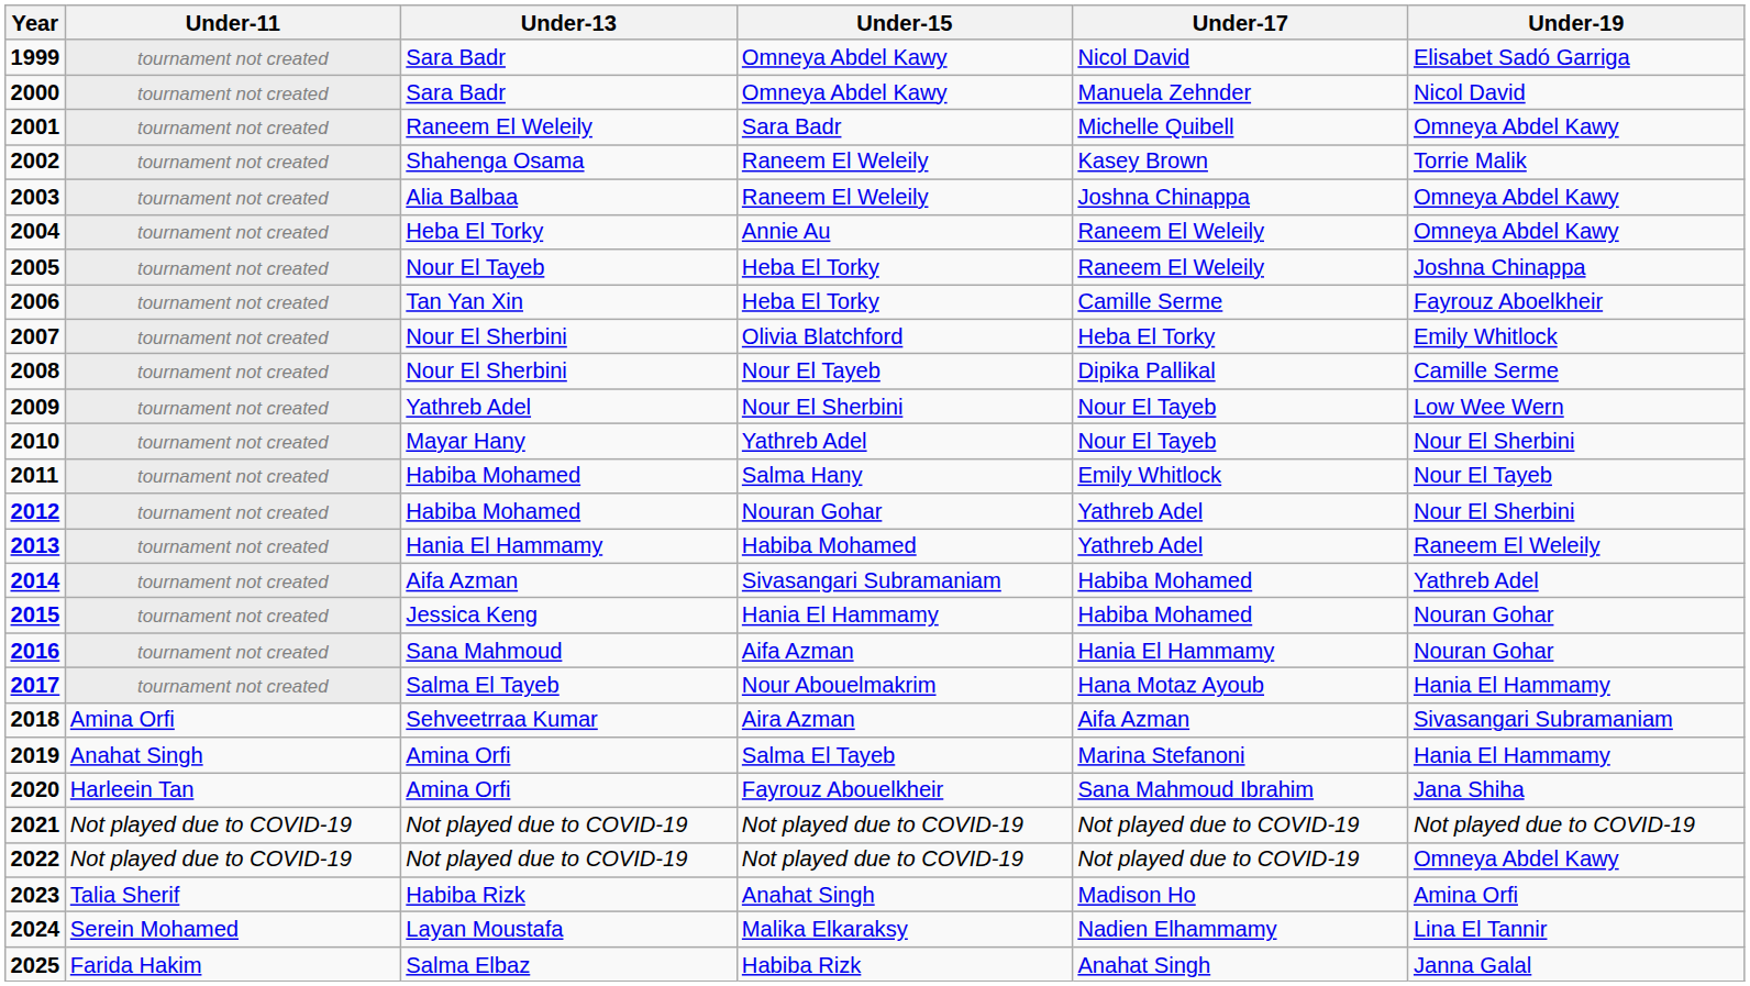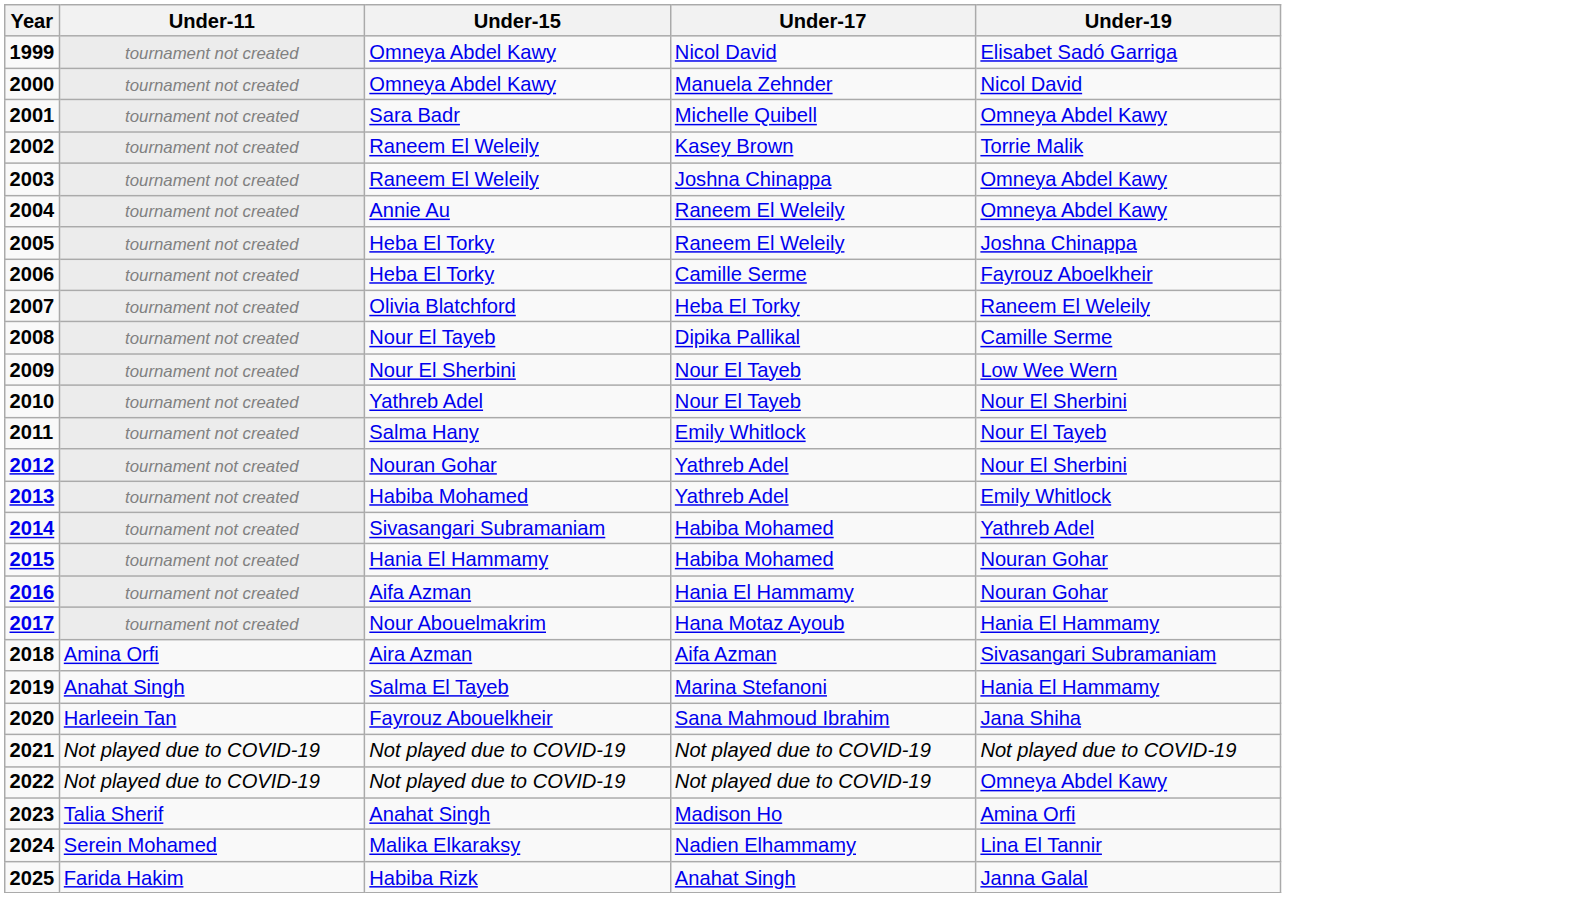 <table class="wikitable sortable" style="font-size: 85%">
 <tr>
 <th>Year</th>
 <th width=200>Under-11</th>
-<th width=200>Under-13</th>
 <th width=200>Under-15</th>
 <th width=200>Under-17</th>
 <th width=200>Under-19</th>
 </tr>
 <tr>
 <td><strong>1999</strong></td>
 <td style="background: #ececec; color: grey; text-align: center" class="table-na"><small><em>tournament not created</em></small></td>
-<td> <a href='#'>Sara Badr</a></td>
 <td> <a href='#'>Omneya Abdel Kawy</a></td>
 <td> <a href='#'>Nicol David</a></td>
 <td> <a href='#'>Elisabet Sadó Garriga</a></td>
 </tr>
 <tr>
 <td><strong>2000</strong></td>
 <td style="background: #ececec; color: grey; text-align: center" class="table-na"><small><em>tournament not created</em></small></td>
-<td> <a href='#'>Sara Badr</a></td>
 <td> <a href='#'>Omneya Abdel Kawy</a></td>
 <td> <a href='#'>Manuela Zehnder</a></td>
 <td> <a href='#'>Nicol David</a></td>
 </tr>
 <tr>
 <td><strong>2001</strong></td>
 <td style="background: #ececec; color: grey; text-align: center" class="table-na"><small><em>tournament not created</em></small></td>
-<td> <a href='#'>Raneem El Weleily</a></td>
 <td> <a href='#'>Sara Badr</a></td>
 <td> <a href='#'>Michelle Quibell</a></td>
 <td> <a href='#'>Omneya Abdel Kawy</a></td>
 </tr>
 <tr>
 <td><strong>2002</strong></td>
 <td style="background: #ececec; color: grey; text-align: center" class="table-na"><small><em>tournament not created</em></small></td>
-<td> <a href='#'>Shahenga Osama</a></td>
 <td> <a href='#'>Raneem El Weleily</a></td>
 <td> <a href='#'>Kasey Brown</a></td>
 <td> <a href='#'>Torrie Malik</a></td>
 </tr>
 <tr>
 <td><strong>2003</strong></td>
 <td style="background: #ececec; color: grey; text-align: center" class="table-na"><small><em>tournament not created</em></small></td>
-<td> <a href='#'>Alia Balbaa</a></td>
 <td> <a href='#'>Raneem El Weleily</a></td>
 <td> <a href='#'>Joshna Chinappa</a></td>
 <td> <a href='#'>Omneya Abdel Kawy</a></td>
 </tr>
 <tr>
 <td><strong>2004</strong></td>
 <td style="background: #ececec; color: grey; text-align: center" class="table-na"><small><em>tournament not created</em></small></td>
-<td> <a href='#'>Heba El Torky</a></td>
 <td> <a href='#'>Annie Au</a></td>
 <td> <a href='#'>Raneem El Weleily</a></td>
 <td> <a href='#'>Omneya Abdel Kawy</a></td>
 </tr>
 <tr>
 <td><strong>2005</strong></td>
 <td style="background: #ececec; color: grey; text-align: center" class="table-na"><small><em>tournament not created</em></small></td>
-<td> <a href='#'>Nour El Tayeb</a></td>
 <td> <a href='#'>Heba El Torky</a></td>
 <td> <a href='#'>Raneem El Weleily</a></td>
 <td> <a href='#'>Joshna Chinappa</a></td>
 </tr>
 <tr>
 <td><strong>2006</strong></td>
 <td style="background: #ececec; color: grey; text-align: center" class="table-na"><small><em>tournament not created</em></small></td>
-<td> <a href='#'>Tan Yan Xin</a></td>
 <td> <a href='#'>Heba El Torky</a></td>
 <td> <a href='#'>Camille Serme</a></td>
 <td> <a href='#'>Fayrouz Aboelkheir</a></td>
 </tr>
 <tr>
 <td><strong>2007</strong></td>
 <td style="background: #ececec; color: grey; text-align: center" class="table-na"><small><em>tournament not created</em></small></td>
-<td> <a href='#'>Nour El Sherbini</a></td>
 <td> <a href='#'>Olivia Blatchford</a></td>
 <td> <a href='#'>Heba El Torky</a></td>
-<td> <a href='#'>Emily Whitlock</a></td>
+<td> <a href='#'>Raneem El Weleily</a></td>
 </tr>
 <tr>
 <td><strong>2008</strong></td>
 <td style="background: #ececec; color: grey; text-align: center" class="table-na"><small><em>tournament not created</em></small></td>
-<td> <a href='#'>Nour El Sherbini</a></td>
 <td> <a href='#'>Nour El Tayeb</a></td>
 <td> <a href='#'>Dipika Pallikal</a></td>
 <td> <a href='#'>Camille Serme</a></td>
 </tr>
 <tr>
 <td><strong>2009</strong></td>
 <td style="background: #ececec; color: grey; text-align: center" class="table-na"><small><em>tournament not created</em></small></td>
-<td> <a href='#'>Yathreb Adel</a></td>
 <td> <a href='#'>Nour El Sherbini</a></td>
 <td> <a href='#'>Nour El Tayeb</a></td>
 <td> <a href='#'>Low Wee Wern</a></td>
 </tr>
 <tr>
 <td><strong>2010</strong></td>
 <td style="background: #ececec; color: grey; text-align: center" class="table-na"><small><em>tournament not created</em></small></td>
-<td> <a href='#'>Mayar Hany</a></td>
 <td> <a href='#'>Yathreb Adel</a></td>
 <td> <a href='#'>Nour El Tayeb</a></td>
 <td> <a href='#'>Nour El Sherbini</a></td>
 </tr>
 <tr>
 <td><strong>2011</strong></td>
 <td style="background: #ececec; color: grey; text-align: center" class="table-na"><small><em>tournament not created</em></small></td>
-<td> <a href='#'>Habiba Mohamed</a></td>
 <td> <a href='#'>Salma Hany</a></td>
 <td> <a href='#'>Emily Whitlock</a></td>
 <td> <a href='#'>Nour El Tayeb</a></td>
 </tr>
 <tr>
 <td><strong><a href='#'>2012</a></strong></td>
 <td style="background: #ececec; color: grey; text-align: center" class="table-na"><small><em>tournament not created</em></small></td>
-<td> <a href='#'>Habiba Mohamed</a></td>
 <td> <a href='#'>Nouran Gohar</a></td>
 <td> <a href='#'>Yathreb Adel</a></td>
 <td> <a href='#'>Nour El Sherbini</a></td>
 </tr>
 <tr>
 <td><strong><a href='#'>2013</a></strong></td>
 <td style="background: #ececec; color: grey; text-align: center" class="table-na"><small><em>tournament not created</em></small></td>
-<td> <a href='#'>Hania El Hammamy</a></td>
 <td> <a href='#'>Habiba Mohamed</a></td>
 <td> <a href='#'>Yathreb Adel</a></td>
-<td> <a href='#'>Raneem El Weleily</a></td>
+<td> <a href='#'>Emily Whitlock</a></td>
 </tr>
 <tr>
 <td><strong><a href='#'>2014</a></strong></td>
 <td style="background: #ececec; color: grey; text-align: center" class="table-na"><small><em>tournament not created</em></small></td>
-<td> <a href='#'>Aifa Azman</a></td>
 <td> <a href='#'>Sivasangari Subramaniam</a></td>
 <td> <a href='#'>Habiba Mohamed</a></td>
 <td> <a href='#'>Yathreb Adel</a></td>
 </tr>
 <tr>
 <td><strong><a href='#'>2015</a></strong></td>
 <td style="background: #ececec; color: grey; text-align: center" class="table-na"><small><em>tournament not created</em></small></td>
-<td>  <a href='#'>Jessica Keng</a></td>
 <td> <a href='#'>Hania El Hammamy</a></td>
 <td> <a href='#'>Habiba Mohamed</a></td>
 <td> <a href='#'>Nouran Gohar</a></td>
 </tr>
 <tr>
 <td><strong><a href='#'>2016</a></strong></td>
 <td style="background: #ececec; color: grey; text-align: center" class="table-na"><small><em>tournament not created</em></small></td>
-<td> <a href='#'>Sana Mahmoud</a></td>
 <td> <a href='#'>Aifa Azman</a></td>
 <td> <a href='#'>Hania El Hammamy</a></td>
 <td> <a href='#'>Nouran Gohar</a></td>
 </tr>
 <tr>
 <td><strong><a href='#'>2017</a></strong></td>
 <td style="background: #ececec; color: grey; text-align: center" class="table-na"><small><em>tournament not created</em></small></td>
-<td> <a href='#'>Salma El Tayeb</a></td>
 <td> <a href='#'>Nour Abouelmakrim</a></td>
 <td> <a href='#'>Hana Motaz Ayoub</a></td>
 <td> <a href='#'>Hania El Hammamy</a></td>
 </tr>
 <tr>
 <td><strong>2018</strong></td>
 <td> <a href='#'>Amina Orfi</a></td>
-<td> <a href='#'>Sehveetrraa Kumar</a></td>
 <td> <a href='#'>Aira Azman</a></td>
 <td> <a href='#'>Aifa Azman</a></td>
 <td> <a href='#'>Sivasangari Subramaniam</a></td>
 </tr>
 <tr>
 <td><strong>2019</strong></td>
 <td> <a href='#'>Anahat Singh</a></td>
-<td> <a href='#'>Amina Orfi</a></td>
 <td> <a href='#'>Salma El Tayeb</a></td>
 <td> <a href='#'>Marina Stefanoni</a></td>
 <td> <a href='#'>Hania El Hammamy</a></td>
 </tr>
 <tr>
 <td><strong>2020</strong></td>
 <td> <a href='#'>Harleein Tan</a></td>
-<td> <a href='#'>Amina Orfi</a></td>
 <td> <a href='#'>Fayrouz Abouelkheir</a></td>
 <td> <a href='#'>Sana Mahmoud Ibrahim</a></td>
 <td> <a href='#'>Jana Shiha</a></td>
 </tr>
 <tr>
 <td><strong>2021</strong></td>
 <td><em>Not played due to COVID-19</em></td>
 <td><em>Not played due to COVID-19</em></td>
 <td><em>Not played due to COVID-19</em></td>
 <td><em>Not played due to COVID-19</em></td>
-<td><em>Not played due to COVID-19</em></td>
 </tr>
 <tr>
 <td><strong>2022</strong></td>
-<td><em>Not played due to COVID-19</em></td>
 <td><em>Not played due to COVID-19</em></td>
 <td><em>Not played due to COVID-19</em></td>
 <td><em>Not played due to COVID-19</em></td>
 <td> <a href='#'>Omneya Abdel Kawy</a></td>
 </tr>
 <tr>
 <td><strong>2023</strong></td>
 <td> <a href='#'>Talia Sherif</a></td>
-<td> <a href='#'>Habiba Rizk</a></td>
 <td> <a href='#'>Anahat Singh</a></td>
 <td> <a href='#'>Madison Ho</a></td>
 <td> <a href='#'>Amina Orfi</a></td>
 </tr>
 <tr>
 <td><strong>2024</strong></td>
 <td> <a href='#'>Serein Mohamed</a></td>
-<td> <a href='#'>Layan Moustafa</a></td>
 <td> <a href='#'>Malika Elkaraksy</a></td>
 <td> <a href='#'>Nadien Elhammamy</a></td>
 <td> <a href='#'>Lina El Tannir</a></td>
 </tr>
 <tr>
 <td><strong>2025</strong></td>
 <td> <a href='#'>Farida Hakim</a></td>
-<td> <a href='#'>Salma Elbaz</a></td>
 <td> <a href='#'>Habiba Rizk</a></td>
 <td> <a href='#'>Anahat Singh</a></td>
 <td> <a href='#'>Janna Galal</a></td>
 </tr>
 </table>
